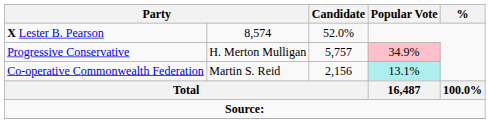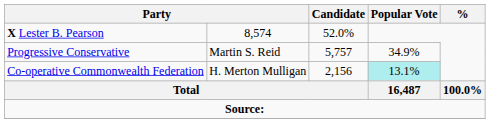 <table class="wikitable">
 <tr>
 <th colspan="2">Party</th>
 <th>Candidate</th>
 <th>Popular Vote</th>
 <th>%</th>
 </tr>
 <tr>
 <td> <strong>X</strong> <a href='#'>Lester B. Pearson</a></td>
 <td align=center>8,574</td>
 <td align=center>52.0%</td>
 </tr>
 <tr>
 <td><a href='#'>Progressive Conservative</a></td>
-<td>H. Merton Mulligan</td>
+<td>Martin S. Reid</td>
 <td align=center>5,757</td>
-<td align=center style="background: pink;">34.9%</td>
+<td align=center>34.9%</td>
 </tr>
 <tr>
 <td><a href='#'>Co-operative Commonwealth Federation</a></td>
-<td>Martin S. Reid</td>
+<td>H. Merton Mulligan</td>
 <td align=center>2,156</td>
 <td align=center style="background: paleturquoise;">13.1%</td>
 </tr>
 <tr>
 <th colspan=3 align=center>Total</th>
 <th align=right>16,487</th>
 <th align=right>100.0%</th>
 </tr>
 <tr>
 <td align="center" colspan=5><strong>Source:</strong> </td>
 </tr>
 <tr>
 </tr>
 </table>
